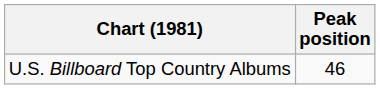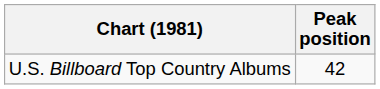 <table class="wikitable">
 <tr>
 <th>Chart (1981)</th>
 <th>Peak<br>position</th>
 </tr>
 <tr>
 <td>U.S. <em>Billboard</em> Top Country Albums</td>
-<td align="center">46</td>
+<td align="center">42</td>
 </tr>
 </table>
